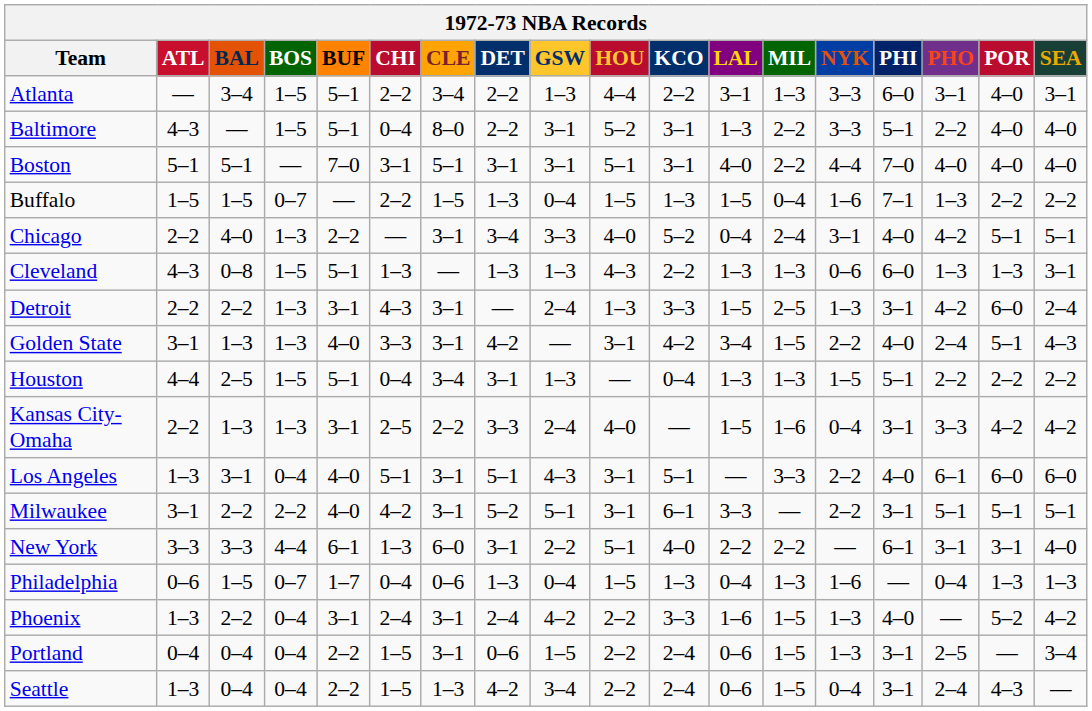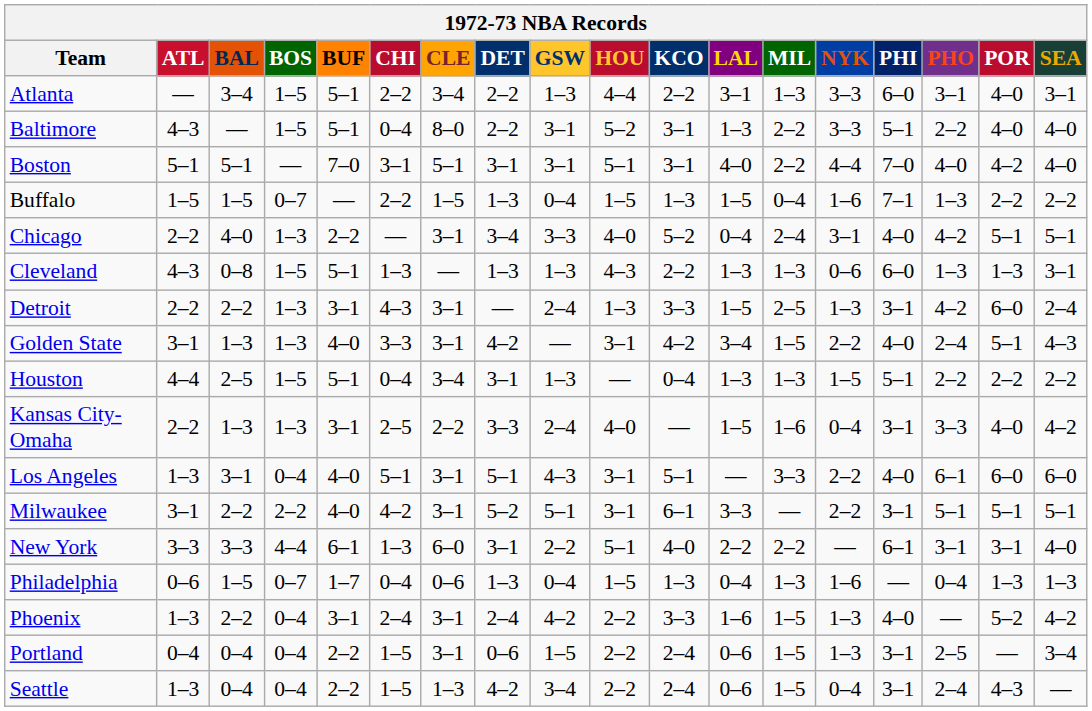 <table class="wikitable" style="font-size:95%; text-align:center;">
 <tr>
 <th colspan=18>1972-73 NBA Records</th>
 </tr>
 <tr>
 <th width=100>Team</th>
 <th style="background:#C90F2E;color:#FFFFFF;width=35">ATL</th>
 <th style="background:#E45206;color:#002854;width=35">BAL</th>
 <th style="background:#006400;color:#FFFFFF;width=35">BOS</th>
 <th style="background:#FF8201;color:#000000;width=35">BUF</th>
 <th style="background:#BA0C2F;color:#FFFFFF;width=35">CHI</th>
 <th style="background:#FFA402;color:#77222F;width=35">CLE</th>
 <th style="background:#012F6B;color:#FFFFFF;width=35">DET</th>
 <th style="background:#FFC62C;color:#012F6B;width=35">GSW</th>
 <th style="background:#BA0C2F;color:#FEC72E;width=35">HOU</th>
 <th style="background:#012F6B;color:#FFFFFF;width=35">KCO</th>
 <th style="background:#800080;color:#FFD700;width=35">LAL</th>
 <th style="background:#006400;color:#FFFFFF;width=35">MIL</th>
 <th style="background:#003EA4;color:#E35208;width=35">NYK</th>
 <th style="background:#012268;color:#FFFFFF;width=35">PHI</th>
 <th style="background:#702F8B;color:#FA4417;width=35">PHO</th>
 <th style="background:#BA0C2F;color:#FFFFFF;width=35">POR</th>
 <th style="background:#173F36;color:#EBAA00;width=35">SEA</th>
 </tr>
 <tr>
 <td style="text-align:left;"><a href='#'>Atlanta</a></td>
 <td>—</td>
 <td>3–4</td>
 <td>1–5</td>
 <td>5–1</td>
 <td>2–2</td>
 <td>3–4</td>
 <td>2–2</td>
 <td>1–3</td>
 <td>4–4</td>
 <td>2–2</td>
 <td>3–1</td>
 <td>1–3</td>
 <td>3–3</td>
 <td>6–0</td>
 <td>3–1</td>
 <td>4–0</td>
 <td>3–1</td>
 </tr>
 <tr>
 <td style="text-align:left;"><a href='#'>Baltimore</a></td>
 <td>4–3</td>
 <td>—</td>
 <td>1–5</td>
 <td>5–1</td>
 <td>0–4</td>
 <td>8–0</td>
 <td>2–2</td>
 <td>3–1</td>
 <td>5–2</td>
 <td>3–1</td>
 <td>1–3</td>
 <td>2–2</td>
 <td>3–3</td>
 <td>5–1</td>
 <td>2–2</td>
 <td>4–0</td>
 <td>4–0</td>
 </tr>
 <tr>
 <td style="text-align:left;"><a href='#'>Boston</a></td>
 <td>5–1</td>
 <td>5–1</td>
 <td>—</td>
 <td>7–0</td>
 <td>3–1</td>
 <td>5–1</td>
 <td>3–1</td>
 <td>3–1</td>
 <td>5–1</td>
 <td>3–1</td>
 <td>4–0</td>
 <td>2–2</td>
 <td>4–4</td>
 <td>7–0</td>
 <td>4–0</td>
-<td>4–0</td>
+<td>4–2</td>
 <td>4–0</td>
 </tr>
 <tr>
 <td style="text-align:left;">Buffalo</td>
 <td>1–5</td>
 <td>1–5</td>
 <td>0–7</td>
 <td>—</td>
 <td>2–2</td>
 <td>1–5</td>
 <td>1–3</td>
 <td>0–4</td>
 <td>1–5</td>
 <td>1–3</td>
 <td>1–5</td>
 <td>0–4</td>
 <td>1–6</td>
 <td>7–1</td>
 <td>1–3</td>
 <td>2–2</td>
 <td>2–2</td>
 </tr>
 <tr>
 <td style="text-align:left;"><a href='#'>Chicago</a></td>
 <td>2–2</td>
 <td>4–0</td>
 <td>1–3</td>
 <td>2–2</td>
 <td>—</td>
 <td>3–1</td>
 <td>3–4</td>
 <td>3–3</td>
 <td>4–0</td>
 <td>5–2</td>
 <td>0–4</td>
 <td>2–4</td>
 <td>3–1</td>
 <td>4–0</td>
 <td>4–2</td>
 <td>5–1</td>
 <td>5–1</td>
 </tr>
 <tr>
 <td style="text-align:left;"><a href='#'>Cleveland</a></td>
 <td>4–3</td>
 <td>0–8</td>
 <td>1–5</td>
 <td>5–1</td>
 <td>1–3</td>
 <td>—</td>
 <td>1–3</td>
 <td>1–3</td>
 <td>4–3</td>
 <td>2–2</td>
 <td>1–3</td>
 <td>1–3</td>
 <td>0–6</td>
 <td>6–0</td>
 <td>1–3</td>
 <td>1–3</td>
 <td>3–1</td>
 </tr>
 <tr>
 <td style="text-align:left;"><a href='#'>Detroit</a></td>
 <td>2–2</td>
 <td>2–2</td>
 <td>1–3</td>
 <td>3–1</td>
 <td>4–3</td>
 <td>3–1</td>
 <td>—</td>
 <td>2–4</td>
 <td>1–3</td>
 <td>3–3</td>
 <td>1–5</td>
 <td>2–5</td>
 <td>1–3</td>
 <td>3–1</td>
 <td>4–2</td>
 <td>6–0</td>
 <td>2–4</td>
 </tr>
 <tr>
 <td style="text-align:left;"><a href='#'>Golden State</a></td>
 <td>3–1</td>
 <td>1–3</td>
 <td>1–3</td>
 <td>4–0</td>
 <td>3–3</td>
 <td>3–1</td>
 <td>4–2</td>
 <td>—</td>
 <td>3–1</td>
 <td>4–2</td>
 <td>3–4</td>
 <td>1–5</td>
 <td>2–2</td>
 <td>4–0</td>
 <td>2–4</td>
 <td>5–1</td>
 <td>4–3</td>
 </tr>
 <tr>
 <td style="text-align:left;"><a href='#'>Houston</a></td>
 <td>4–4</td>
 <td>2–5</td>
 <td>1–5</td>
 <td>5–1</td>
 <td>0–4</td>
 <td>3–4</td>
 <td>3–1</td>
 <td>1–3</td>
 <td>—</td>
 <td>0–4</td>
 <td>1–3</td>
 <td>1–3</td>
 <td>1–5</td>
 <td>5–1</td>
 <td>2–2</td>
 <td>2–2</td>
 <td>2–2</td>
 </tr>
 <tr>
 <td style="text-align:left;"><a href='#'>Kansas City-Omaha</a></td>
 <td>2–2</td>
 <td>1–3</td>
 <td>1–3</td>
 <td>3–1</td>
 <td>2–5</td>
 <td>2–2</td>
 <td>3–3</td>
 <td>2–4</td>
 <td>4–0</td>
 <td>—</td>
 <td>1–5</td>
 <td>1–6</td>
 <td>0–4</td>
 <td>3–1</td>
 <td>3–3</td>
-<td>4–2</td>
+<td>4–0</td>
 <td>4–2</td>
 </tr>
 <tr>
 <td style="text-align:left;"><a href='#'>Los Angeles</a></td>
 <td>1–3</td>
 <td>3–1</td>
 <td>0–4</td>
 <td>4–0</td>
 <td>5–1</td>
 <td>3–1</td>
 <td>5–1</td>
 <td>4–3</td>
 <td>3–1</td>
 <td>5–1</td>
 <td>—</td>
 <td>3–3</td>
 <td>2–2</td>
 <td>4–0</td>
 <td>6–1</td>
 <td>6–0</td>
 <td>6–0</td>
 </tr>
 <tr>
 <td style="text-align:left;"><a href='#'>Milwaukee</a></td>
 <td>3–1</td>
 <td>2–2</td>
 <td>2–2</td>
 <td>4–0</td>
 <td>4–2</td>
 <td>3–1</td>
 <td>5–2</td>
 <td>5–1</td>
 <td>3–1</td>
 <td>6–1</td>
 <td>3–3</td>
 <td>—</td>
 <td>2–2</td>
 <td>3–1</td>
 <td>5–1</td>
 <td>5–1</td>
 <td>5–1</td>
 </tr>
 <tr>
 <td style="text-align:left;"><a href='#'>New York</a></td>
 <td>3–3</td>
 <td>3–3</td>
 <td>4–4</td>
 <td>6–1</td>
 <td>1–3</td>
 <td>6–0</td>
 <td>3–1</td>
 <td>2–2</td>
 <td>5–1</td>
 <td>4–0</td>
 <td>2–2</td>
 <td>2–2</td>
 <td>—</td>
 <td>6–1</td>
 <td>3–1</td>
 <td>3–1</td>
 <td>4–0</td>
 </tr>
 <tr>
 <td style="text-align:left;"><a href='#'>Philadelphia</a></td>
 <td>0–6</td>
 <td>1–5</td>
 <td>0–7</td>
 <td>1–7</td>
 <td>0–4</td>
 <td>0–6</td>
 <td>1–3</td>
 <td>0–4</td>
 <td>1–5</td>
 <td>1–3</td>
 <td>0–4</td>
 <td>1–3</td>
 <td>1–6</td>
 <td>—</td>
 <td>0–4</td>
 <td>1–3</td>
 <td>1–3</td>
 </tr>
 <tr>
 <td style="text-align:left;"><a href='#'>Phoenix</a></td>
 <td>1–3</td>
 <td>2–2</td>
 <td>0–4</td>
 <td>3–1</td>
 <td>2–4</td>
 <td>3–1</td>
 <td>2–4</td>
 <td>4–2</td>
 <td>2–2</td>
 <td>3–3</td>
 <td>1–6</td>
 <td>1–5</td>
 <td>1–3</td>
 <td>4–0</td>
 <td>—</td>
 <td>5–2</td>
 <td>4–2</td>
 </tr>
 <tr>
 <td style="text-align:left;"><a href='#'>Portland</a></td>
 <td>0–4</td>
 <td>0–4</td>
 <td>0–4</td>
 <td>2–2</td>
 <td>1–5</td>
 <td>3–1</td>
 <td>0–6</td>
 <td>1–5</td>
 <td>2–2</td>
 <td>2–4</td>
 <td>0–6</td>
 <td>1–5</td>
 <td>1–3</td>
 <td>3–1</td>
 <td>2–5</td>
 <td>—</td>
 <td>3–4</td>
 </tr>
 <tr>
 <td style="text-align:left;"><a href='#'>Seattle</a></td>
 <td>1–3</td>
 <td>0–4</td>
 <td>0–4</td>
 <td>2–2</td>
 <td>1–5</td>
 <td>1–3</td>
 <td>4–2</td>
 <td>3–4</td>
 <td>2–2</td>
 <td>2–4</td>
 <td>0–6</td>
 <td>1–5</td>
 <td>0–4</td>
 <td>3–1</td>
 <td>2–4</td>
 <td>4–3</td>
 <td>—</td>
 </tr>
 </table>
